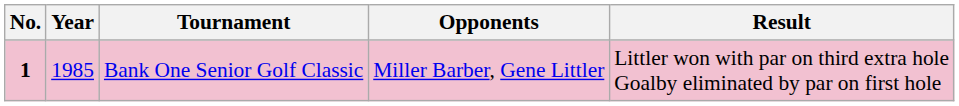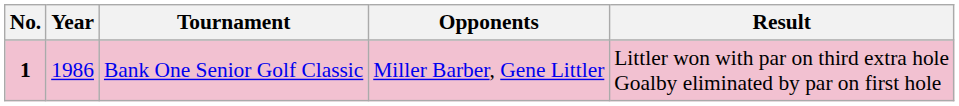 <table class="wikitable" style="font-size:95%;">
 <tr>
 <th>No.</th>
 <th>Year</th>
 <th>Tournament</th>
 <th>Opponents</th>
 <th>Result</th>
 </tr>
 <tr style="background:#F2C1D1;">
 <td align=center><strong>1</strong></td>
-<td><a href='#'>1985</a></td>
+<td><a href='#'>1986</a></td>
 <td><a href='#'>Bank One Senior Golf Classic</a></td>
 <td> <a href='#'>Miller Barber</a>,  <a href='#'>Gene Littler</a></td>
 <td>Littler won with par on third extra hole<br>Goalby eliminated by par on first hole</td>
 </tr>
 </table>
